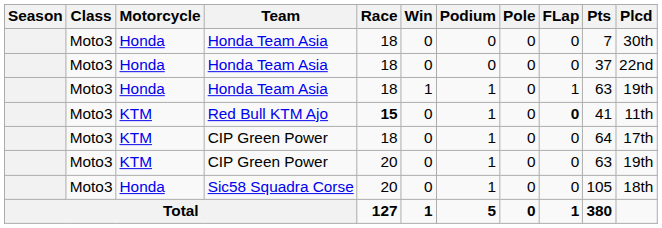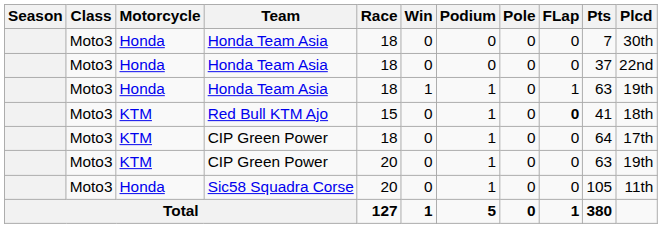 <table class="wikitable" style="text-align:right;">
 <tr>
 <th>Season</th>
 <th>Class</th>
 <th>Motorcycle</th>
 <th>Team</th>
 <th>Race</th>
 <th>Win</th>
 <th>Podium</th>
 <th>Pole</th>
 <th>FLap</th>
 <th>Pts</th>
 <th>Plcd</th>
 </tr>
 <tr>
 <th></th>
 <td>Moto3</td>
 <td style="text-align:left;"><a href='#'>Honda</a></td>
 <td style="text-align:left;"><a href='#'>Honda Team Asia</a></td>
 <td>18</td>
 <td>0</td>
 <td>0</td>
 <td>0</td>
 <td>0</td>
 <td>7</td>
 <td>30th</td>
 </tr>
 <tr>
 <th></th>
 <td>Moto3</td>
 <td style="text-align:left;"><a href='#'>Honda</a></td>
 <td style="text-align:left;"><a href='#'>Honda Team Asia</a></td>
 <td>18</td>
 <td>0</td>
 <td>0</td>
 <td>0</td>
 <td>0</td>
 <td>37</td>
 <td>22nd</td>
 </tr>
 <tr>
 <th></th>
 <td>Moto3</td>
 <td style="text-align:left;"><a href='#'>Honda</a></td>
 <td style="text-align:left;"><a href='#'>Honda Team Asia</a></td>
 <td>18</td>
 <td>1</td>
 <td>1</td>
 <td>0</td>
 <td>1</td>
 <td>63</td>
 <td>19th</td>
 </tr>
 <tr>
 <th></th>
 <td>Moto3</td>
 <td style="text-align:left;"><a href='#'>KTM</a></td>
 <td style="text-align:left;"><a href='#'>Red Bull KTM Ajo</a></td>
-<td><strong>15</strong></td>
+<td>15</td>
 <td>0</td>
 <td>1</td>
 <td>0</td>
 <td><strong>0</strong></td>
 <td>41</td>
-<td>11th</td>
+<td>18th</td>
 </tr>
 <tr>
 <th></th>
 <td>Moto3</td>
 <td style="text-align:left;"><a href='#'>KTM</a></td>
 <td style="text-align:left;">CIP Green Power</td>
 <td>18</td>
 <td>0</td>
 <td>1</td>
 <td>0</td>
 <td>0</td>
 <td>64</td>
 <td>17th</td>
 </tr>
 <tr>
 <th></th>
 <td>Moto3</td>
 <td style="text-align:left;"><a href='#'>KTM</a></td>
 <td style="text-align:left;">CIP Green Power</td>
 <td>20</td>
 <td>0</td>
 <td>1</td>
 <td>0</td>
 <td>0</td>
 <td>63</td>
 <td>19th</td>
 </tr>
 <tr>
 <th></th>
 <td>Moto3</td>
 <td style="text-align:left;"><a href='#'>Honda</a></td>
 <td style="text-align:left;"><a href='#'>Sic58 Squadra Corse</a></td>
 <td>20</td>
 <td>0</td>
 <td>1</td>
 <td>0</td>
 <td>0</td>
 <td>105</td>
-<td>18th</td>
+<td>11th</td>
 </tr>
 <tr>
 <th colspan="4">Total</th>
 <td><strong>127</strong></td>
 <td><strong>1</strong></td>
 <td><strong>5</strong></td>
 <td><strong>0</strong></td>
 <td><strong>1</strong></td>
 <td><strong>380</strong></td>
 <td></td>
 </tr>
 </table>
